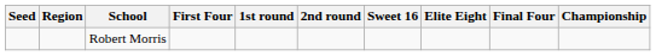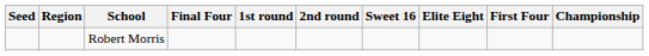 <table class="sortable wikitable" style="white-space:nowrap; font-size:90%;">
 <tr>
 <th>Seed</th>
 <th>Region</th>
 <th>School</th>
-<th>First Four</th>
+<th>Final Four</th>
 <th>1st round</th>
 <th>2nd round</th>
 <th>Sweet 16</th>
 <th>Elite Eight</th>
-<th>Final Four</th>
+<th>First Four</th>
 <th>Championship</th>
 </tr>
 <tr>
 <td></td>
 <td></td>
 <td>Robert Morris</td>
 <td></td>
 <td></td>
 <td></td>
 <td></td>
 <td></td>
 <td></td>
 <td></td>
 </tr>
 </table>
